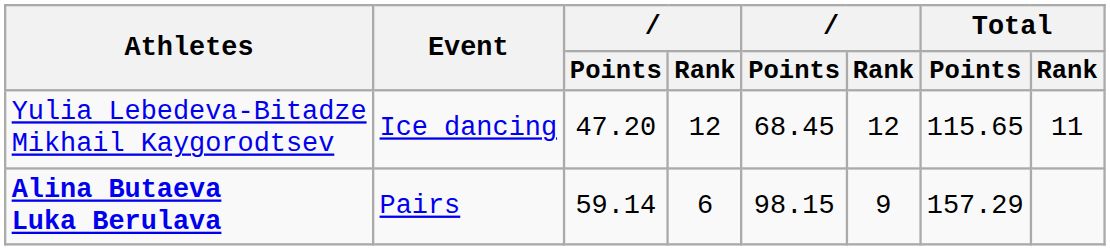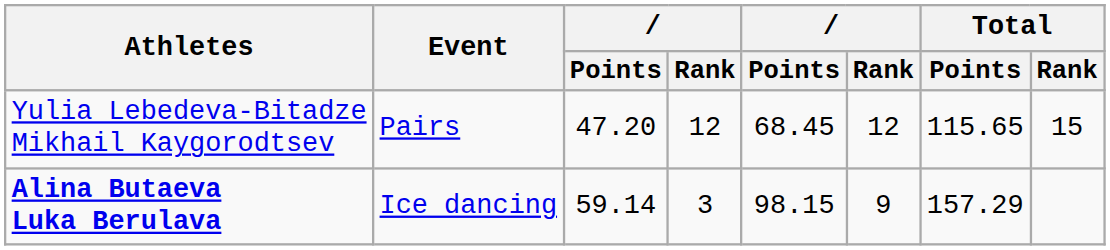 <table class="wikitable" style="font-size:90%">
 <tr>
 <th rowspan="2">Athletes</th>
 <th rowspan="2">Event</th>
 <th colspan="2">/</th>
 <th colspan="2">/</th>
 <th colspan="2">Total</th>
 </tr>
 <tr style="font-size:95%">
 <th>Points</th>
 <th>Rank</th>
 <th>Points</th>
 <th>Rank</th>
 <th>Points</th>
 <th>Rank</th>
 </tr>
 <tr align=center>
 <td align=left><a href='#'>Yulia Lebedeva-Bitadze</a><br><a href='#'>Mikhail Kaygorodtsev</a></td>
-<td align=left><a href='#'>Ice dancing</a></td>
+<td align=left><a href='#'>Pairs</a></td>
 <td>47.20</td>
 <td>12</td>
 <td>68.45</td>
 <td>12</td>
 <td>115.65</td>
-<td>11</td>
+<td>15</td>
 </tr>
 <tr align=center>
 <td align=left><strong><a href='#'>Alina Butaeva</a><br><a href='#'>Luka Berulava</a></strong></td>
-<td align=left><a href='#'>Pairs</a></td>
+<td align=left><a href='#'>Ice dancing</a></td>
 <td>59.14</td>
-<td>6</td>
+<td>3</td>
 <td>98.15</td>
 <td>9</td>
 <td>157.29</td>
 <td></td>
 </tr>
 </table>
